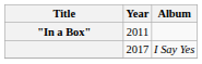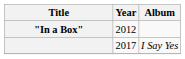 <table class="wikitable plainrowheaders" style="text-align:center;">
 <tr>
 <th scope="col" style="width:10em;">Title</th>
 <th scope="col">Year</th>
 <th scope="col">Album</th>
 </tr>
 <tr>
 <th scope="row">"In a Box"<br></th>
-<td>2011</td>
+<td>2012</td>
 <td></td>
 </tr>
 <tr>
 <th scope="row"><br></th>
 <td>2017</td>
 <td><em>I Say Yes</em></td>
 </tr>
 <tr>
 </tr>
 </table>
